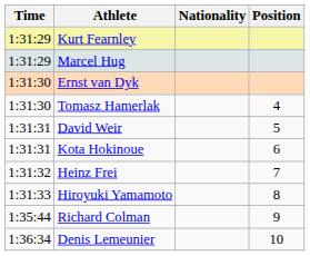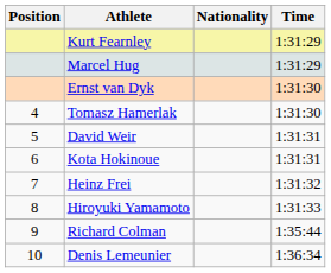 <table class="wikitable sortable">
 <tr>
-<th>Time</th>
+<th>Position</th>
 <th>Athlete</th>
 <th>Nationality</th>
-<th>Position</th>
+<th>Time</th>
 </tr>
 <tr bgcolor="#F7F6A8">
-<td>1:31:29</td>
+<td align=center></td>
 <td><a href='#'>Kurt Fearnley</a></td>
 <td></td>
-<td align=center></td>
+<td>1:31:29</td>
 </tr>
 <tr bgcolor="#DCE5E5">
-<td>1:31:29</td>
+<td align=center></td>
 <td><a href='#'>Marcel Hug</a></td>
 <td></td>
-<td align=center></td>
+<td>1:31:29</td>
 </tr>
 <tr bgcolor="#FFDAB9">
-<td>1:31:30</td>
+<td align=center></td>
 <td><a href='#'>Ernst van Dyk</a></td>
 <td></td>
-<td align=center></td>
+<td>1:31:30</td>
 </tr>
 <tr>
-<td>1:31:30</td>
+<td align=center>4</td>
 <td><a href='#'>Tomasz Hamerlak</a></td>
 <td></td>
-<td align=center>4</td>
+<td>1:31:30</td>
 </tr>
 <tr>
-<td>1:31:31</td>
+<td align=center>5</td>
 <td><a href='#'>David Weir</a></td>
 <td></td>
-<td align=center>5</td>
+<td>1:31:31</td>
 </tr>
 <tr>
-<td>1:31:31</td>
+<td align=center>6</td>
 <td><a href='#'>Kota Hokinoue</a></td>
 <td></td>
-<td align=center>6</td>
+<td>1:31:31</td>
 </tr>
 <tr>
-<td>1:31:32</td>
+<td align=center>7</td>
 <td><a href='#'>Heinz Frei</a></td>
 <td></td>
-<td align=center>7</td>
+<td>1:31:32</td>
 </tr>
 <tr>
-<td>1:31:33</td>
+<td align=center>8</td>
 <td><a href='#'>Hiroyuki Yamamoto</a></td>
 <td></td>
-<td align=center>8</td>
+<td>1:31:33</td>
 </tr>
 <tr>
-<td>1:35:44</td>
+<td align=center>9</td>
 <td><a href='#'>Richard Colman</a></td>
 <td></td>
-<td align=center>9</td>
+<td>1:35:44</td>
 </tr>
 <tr>
-<td>1:36:34</td>
+<td align=center>10</td>
 <td><a href='#'>Denis Lemeunier</a></td>
 <td></td>
-<td align=center>10</td>
+<td>1:36:34</td>
 </tr>
 </table>
